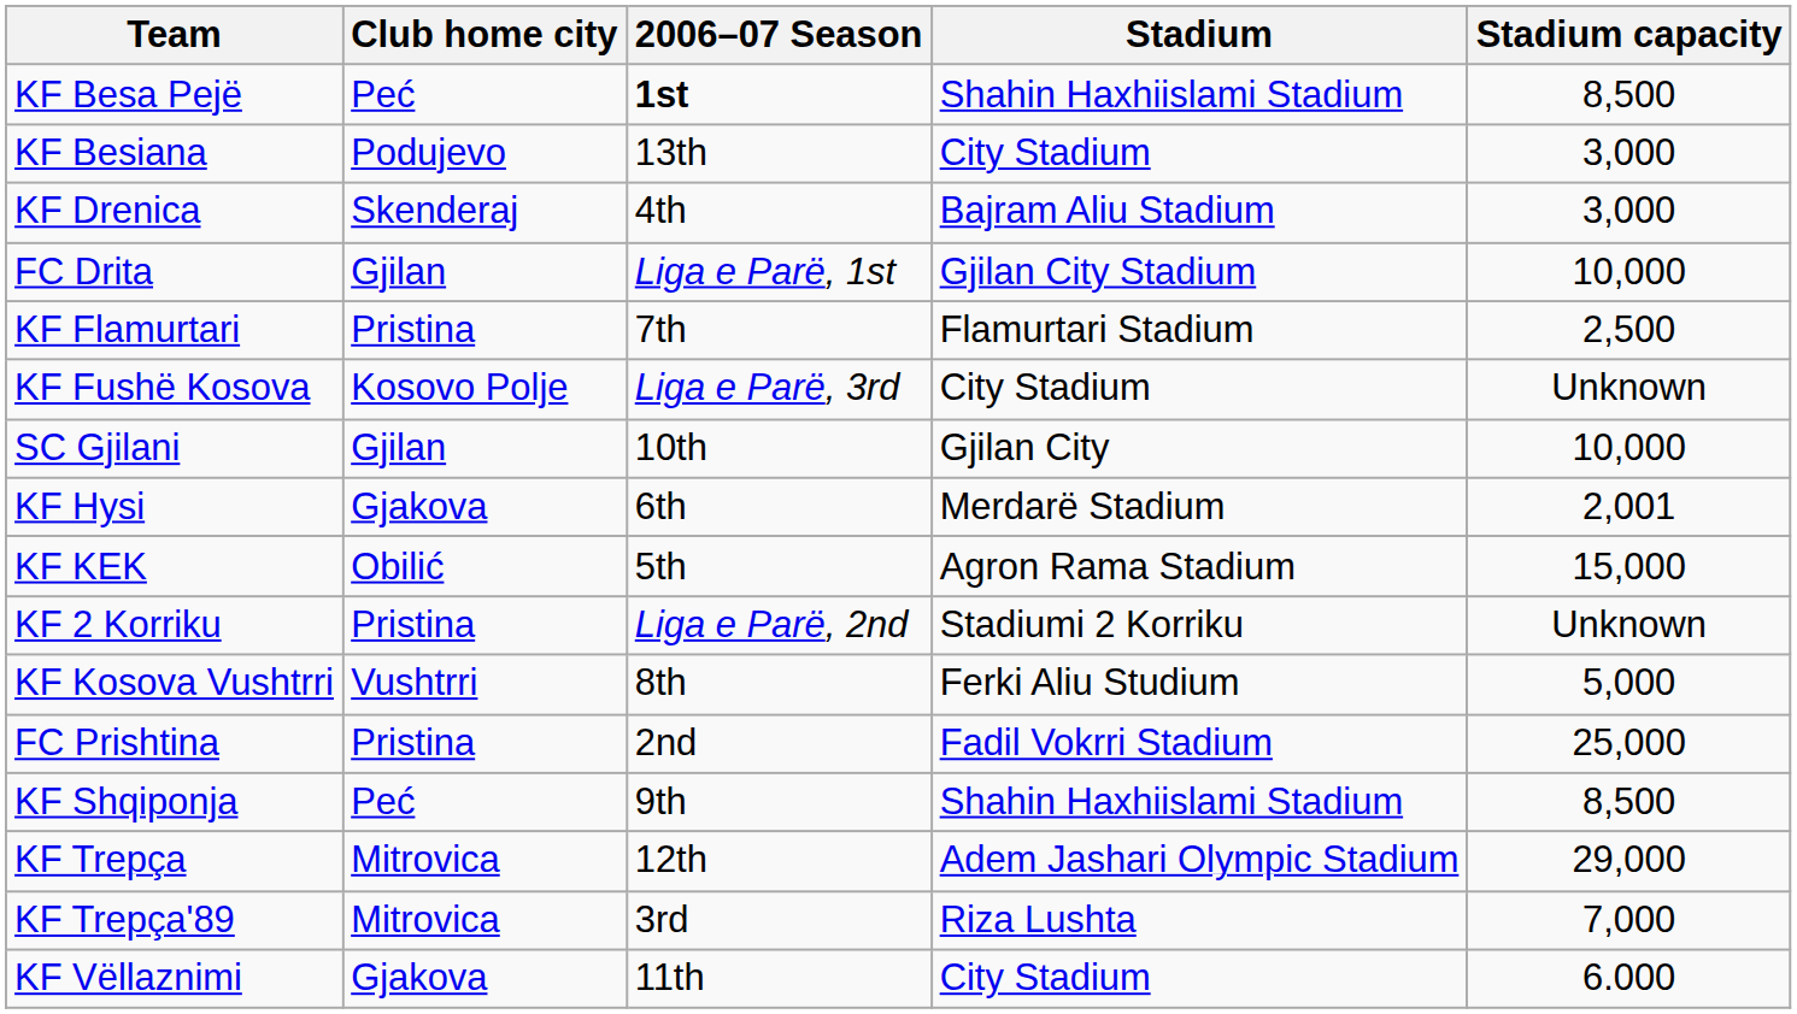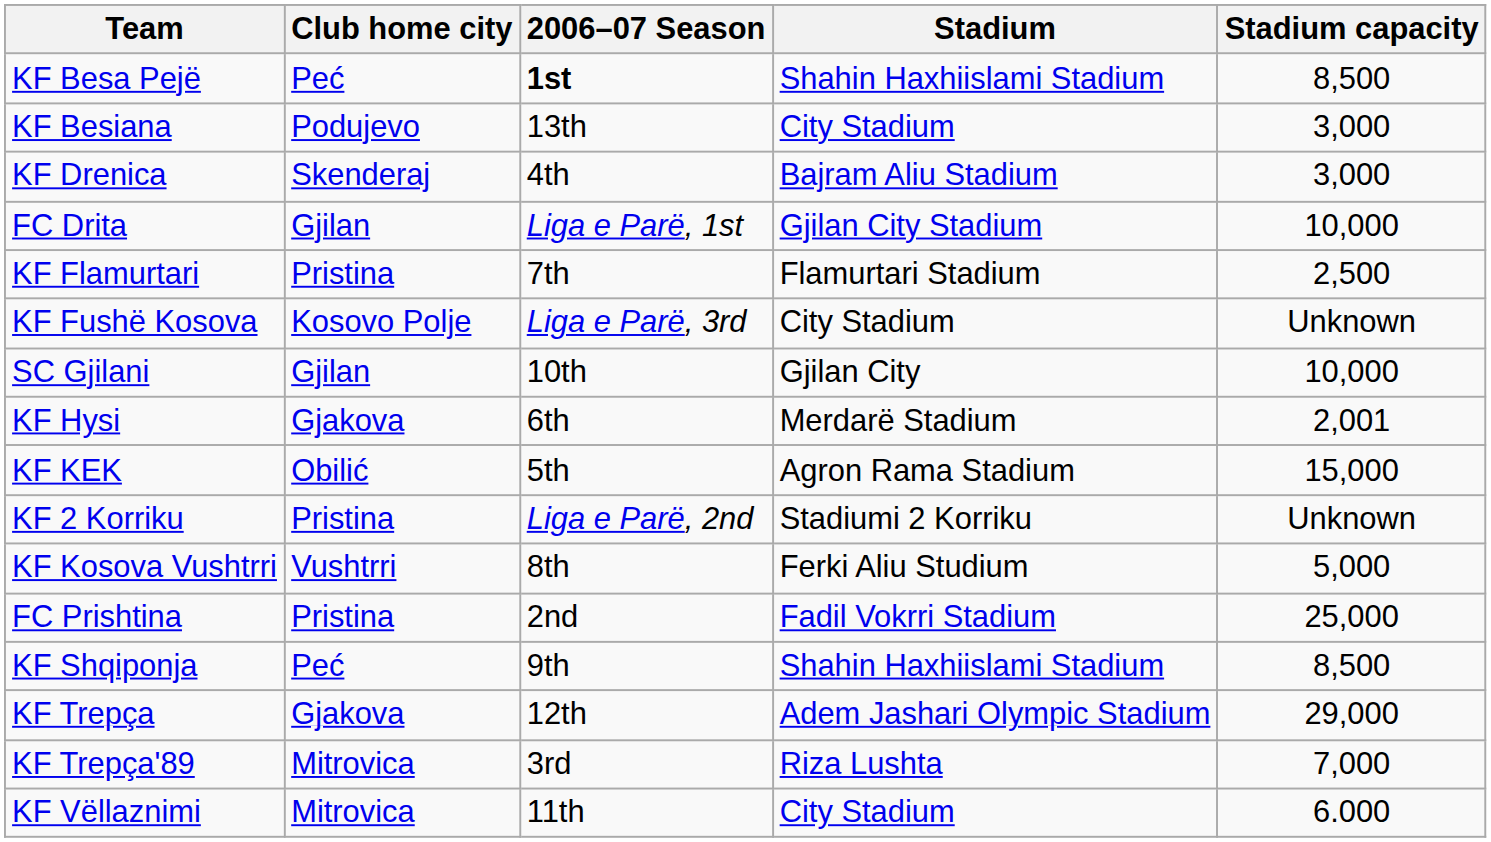 <table class="wikitable sortable" style="text-align: left;">
 <tr>
 <th>Team</th>
 <th>Club home city</th>
 <th>2006–07 Season</th>
 <th>Stadium</th>
 <th>Stadium capacity</th>
 </tr>
 <tr>
 <td><a href='#'>KF Besa Pejë</a></td>
 <td><a href='#'>Peć</a></td>
 <td><strong>1st</strong></td>
 <td><a href='#'>Shahin Haxhiislami Stadium</a></td>
 <td align="center">8,500</td>
 </tr>
 <tr>
 <td><a href='#'>KF Besiana</a></td>
 <td><a href='#'>Podujevo</a></td>
 <td>13th</td>
 <td><a href='#'>City Stadium</a></td>
 <td align="center">3,000</td>
 </tr>
 <tr>
 <td><a href='#'>KF Drenica</a></td>
 <td><a href='#'>Skenderaj</a></td>
 <td>4th</td>
 <td><a href='#'>Bajram Aliu Stadium</a></td>
 <td align="center">3,000</td>
 </tr>
 <tr>
 <td><a href='#'>FC Drita</a></td>
 <td><a href='#'>Gjilan</a></td>
 <td><em><a href='#'>Liga e Parë</a>, 1st</em></td>
 <td><a href='#'>Gjilan City Stadium</a></td>
 <td align="center">10,000</td>
 </tr>
 <tr>
 <td><a href='#'>KF Flamurtari</a></td>
 <td><a href='#'>Pristina</a></td>
 <td>7th</td>
 <td>Flamurtari Stadium</td>
 <td align="center">2,500</td>
 </tr>
 <tr>
 <td><a href='#'>KF Fushë Kosova</a></td>
 <td><a href='#'>Kosovo Polje</a></td>
 <td><em><a href='#'>Liga e Parë</a>, 3rd</em></td>
 <td>City Stadium</td>
 <td align="center">Unknown</td>
 </tr>
 <tr>
 <td><a href='#'>SC Gjilani</a></td>
 <td><a href='#'>Gjilan</a></td>
 <td>10th</td>
 <td>Gjilan City</td>
 <td align="center">10,000</td>
 </tr>
 <tr>
 <td><a href='#'>KF Hysi</a></td>
 <td><a href='#'>Gjakova</a></td>
 <td>6th</td>
 <td>Merdarë Stadium</td>
 <td align="center">2,001</td>
 </tr>
 <tr>
 <td><a href='#'>KF KEK</a></td>
 <td><a href='#'>Obilić</a></td>
 <td>5th</td>
 <td>Agron Rama Stadium</td>
 <td align="center">15,000</td>
 </tr>
 <tr>
 <td><a href='#'>KF 2 Korriku</a></td>
 <td><a href='#'>Pristina</a></td>
 <td><em><a href='#'>Liga e Parë</a>, 2nd</em></td>
 <td>Stadiumi 2 Korriku</td>
 <td align="center">Unknown</td>
 </tr>
 <tr>
 <td><a href='#'>KF Kosova Vushtrri</a></td>
 <td><a href='#'>Vushtrri</a></td>
 <td>8th</td>
 <td>Ferki Aliu Studium</td>
 <td align="center">5,000</td>
 </tr>
 <tr>
 <td><a href='#'>FC Prishtina</a></td>
 <td><a href='#'>Pristina</a></td>
 <td>2nd</td>
 <td><a href='#'>Fadil Vokrri Stadium</a></td>
 <td align="center">25,000</td>
 </tr>
 <tr>
 <td><a href='#'>KF Shqiponja</a></td>
 <td><a href='#'>Peć</a></td>
 <td>9th</td>
 <td><a href='#'>Shahin Haxhiislami Stadium</a></td>
 <td align="center">8,500</td>
 </tr>
 <tr>
 <td><a href='#'>KF Trepça</a></td>
-<td><a href='#'>Mitrovica</a></td>
+<td><a href='#'>Gjakova</a></td>
 <td>12th</td>
 <td><a href='#'>Adem Jashari Olympic Stadium</a></td>
 <td align="center">29,000</td>
 </tr>
 <tr>
 <td><a href='#'>KF Trepça'89</a></td>
 <td><a href='#'>Mitrovica</a></td>
 <td>3rd</td>
 <td><a href='#'>Riza Lushta</a></td>
 <td align="center">7,000</td>
 </tr>
 <tr>
 <td><a href='#'>KF Vëllaznimi</a></td>
-<td><a href='#'>Gjakova</a></td>
+<td><a href='#'>Mitrovica</a></td>
 <td>11th</td>
 <td><a href='#'>City Stadium</a></td>
 <td align="center">6.000</td>
 </tr>
 </table>
